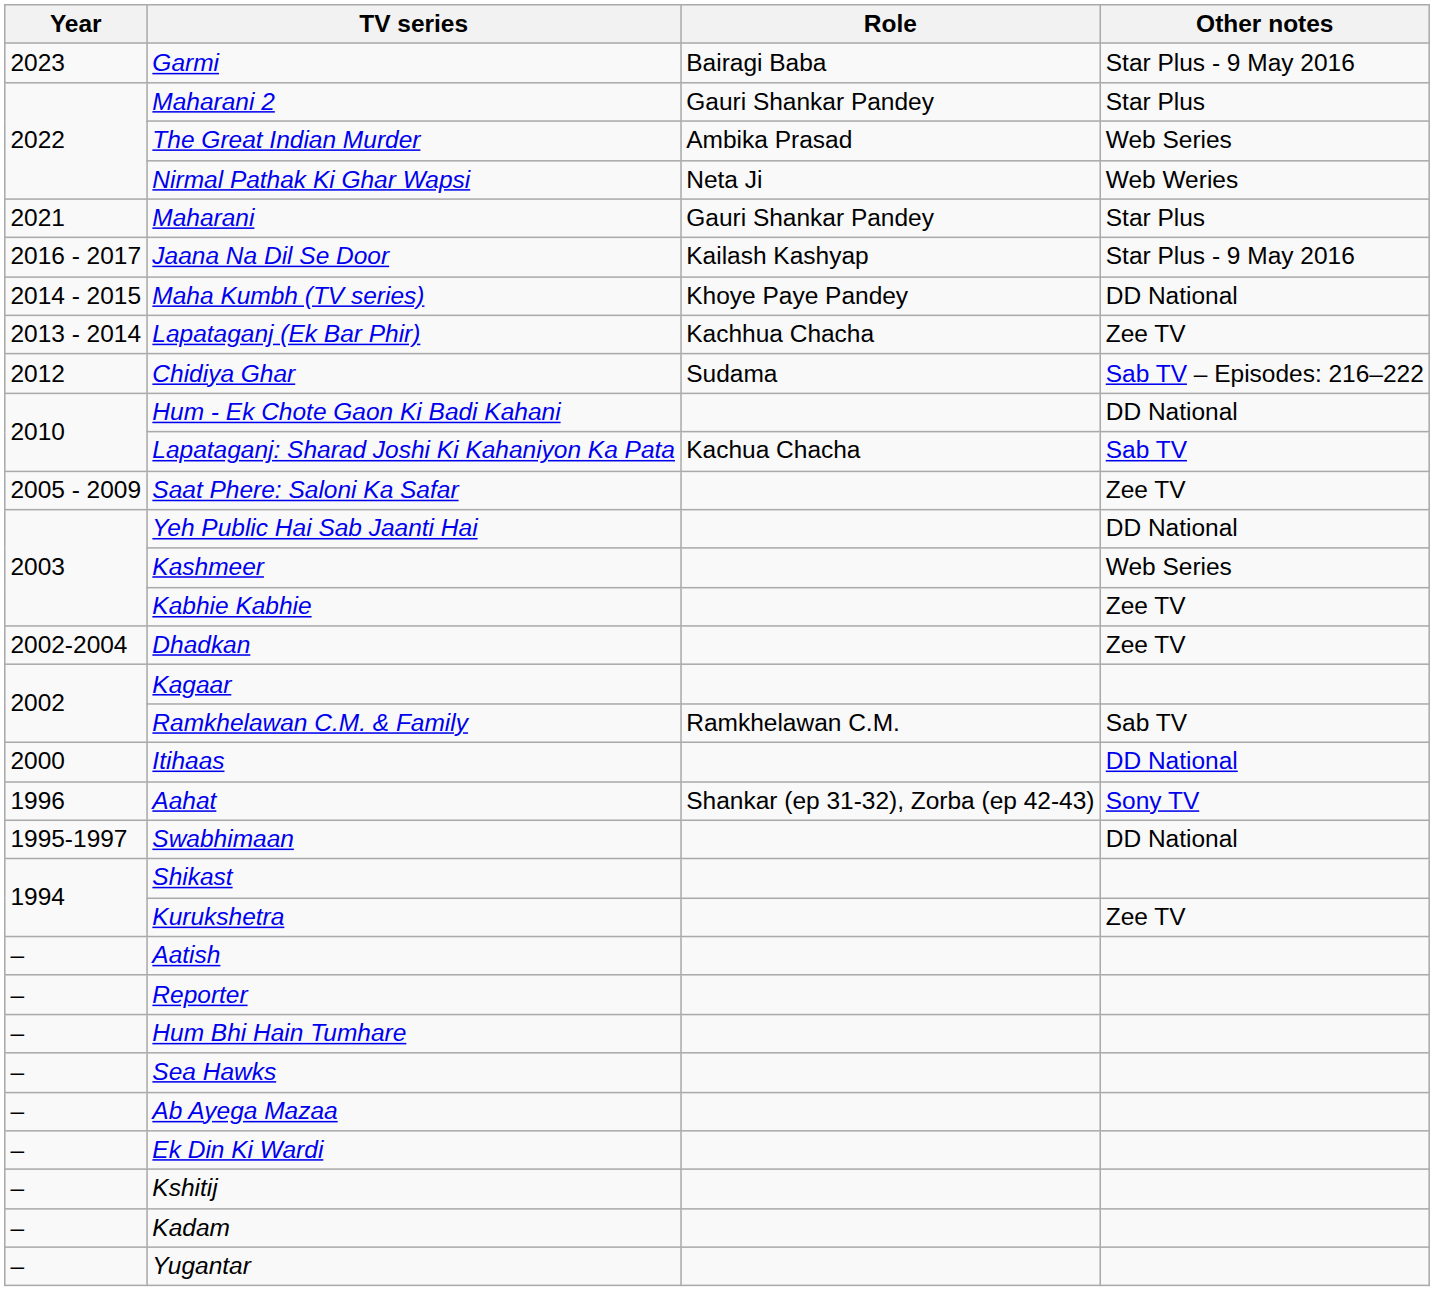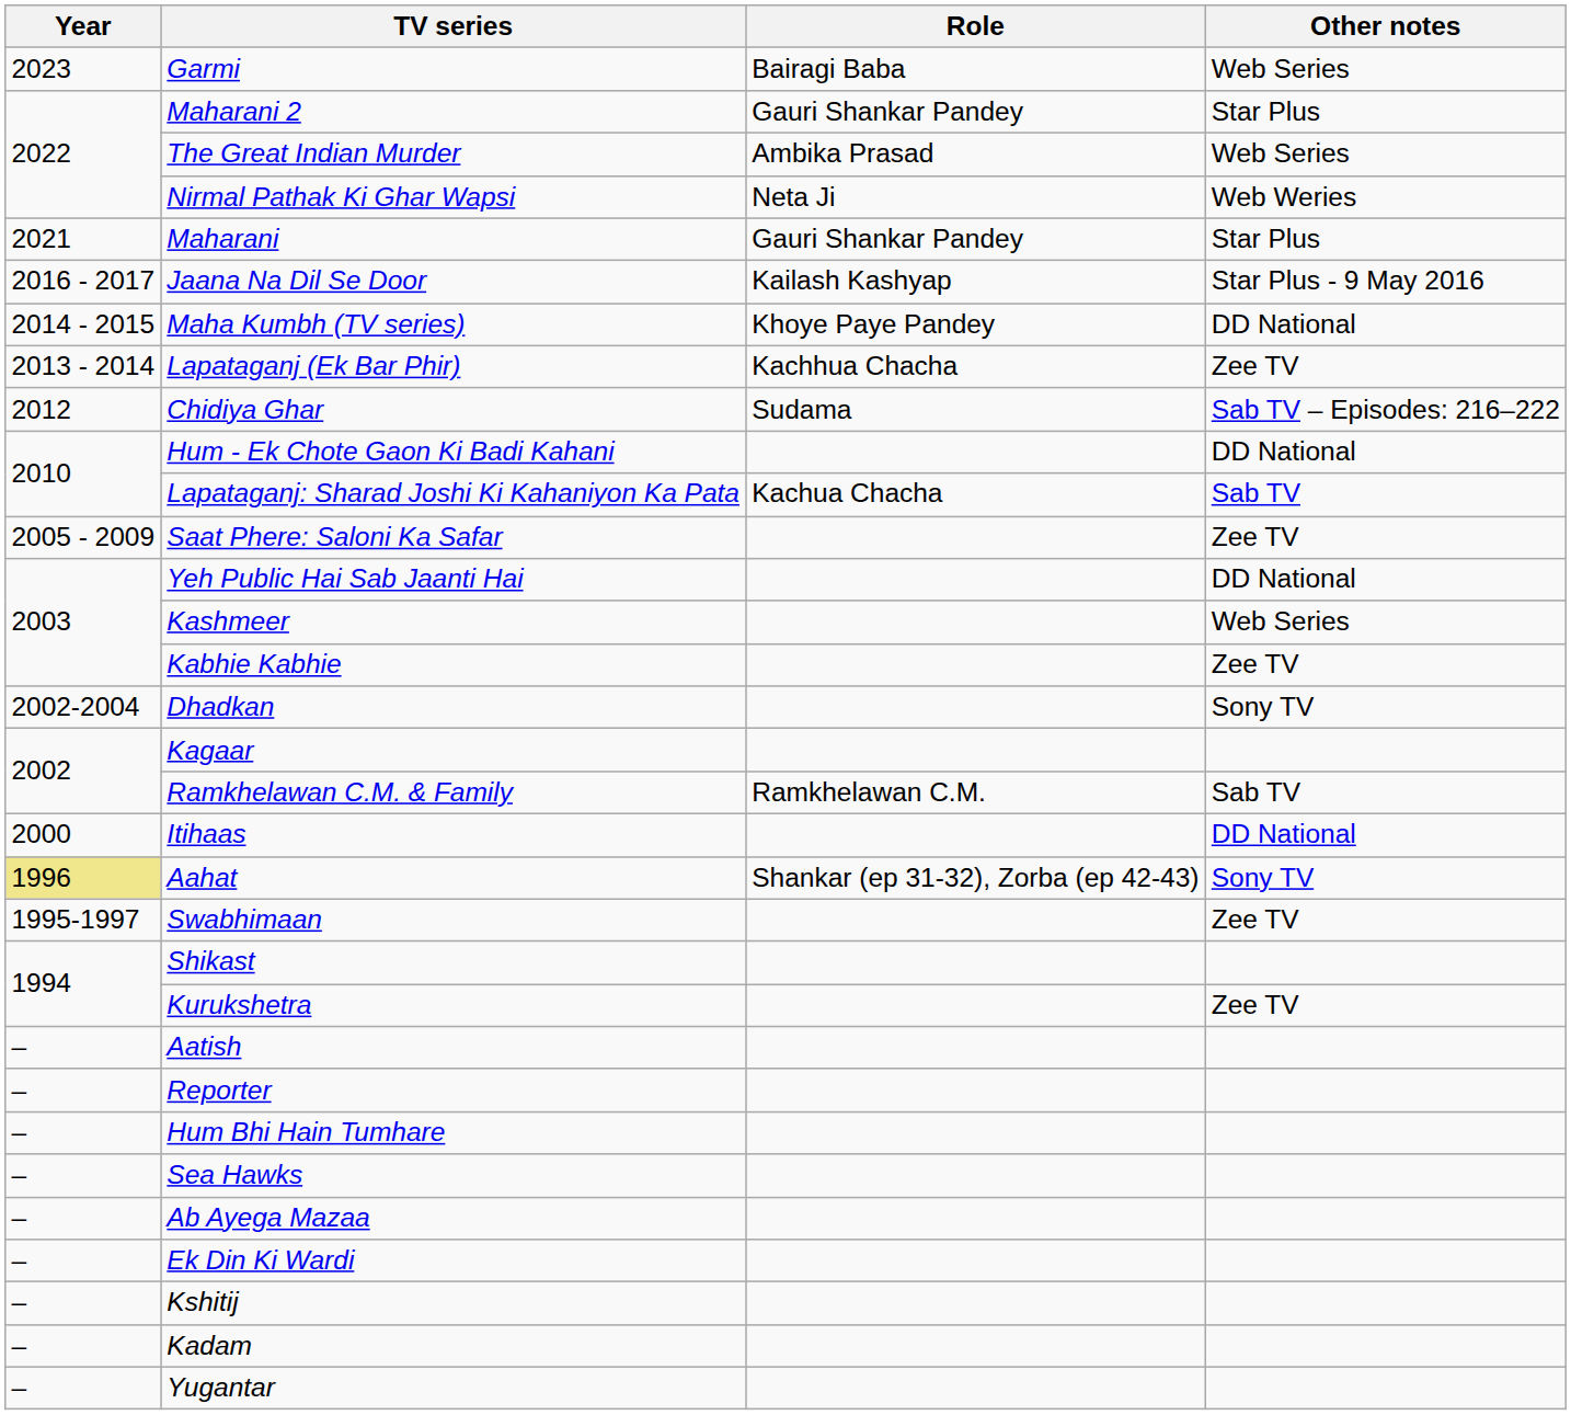 <table class="wikitable">
 <tr>
 <th>Year</th>
 <th>TV series</th>
 <th>Role</th>
 <th>Other notes</th>
 </tr>
 <tr>
 <td>2023</td>
 <td><em><a href='#'>Garmi</a></em></td>
 <td>Bairagi Baba</td>
-<td>Star Plus - 9 May 2016</td>
+<td>Web Series</td>
 </tr>
 <tr>
 <td Rowspan="3">2022</td>
 <td><em><a href='#'>Maharani 2</a></em></td>
 <td>Gauri Shankar Pandey</td>
 <td>Star Plus</td>
 </tr>
 <tr>
 <td><em><a href='#'>The Great Indian Murder</a></em></td>
 <td>Ambika Prasad</td>
 <td>Web Series</td>
 </tr>
 <tr>
 <td><em><a href='#'>Nirmal Pathak Ki Ghar Wapsi</a></em></td>
 <td>Neta Ji</td>
 <td>Web Weries</td>
 </tr>
 <tr>
 <td>2021</td>
 <td><em><a href='#'>Maharani</a></em></td>
 <td>Gauri Shankar Pandey</td>
 <td>Star Plus</td>
 </tr>
 <tr>
 <td>2016 - 2017</td>
 <td><em><a href='#'>Jaana Na Dil Se Door</a></em></td>
 <td>Kailash Kashyap</td>
 <td>Star Plus - 9 May 2016</td>
 </tr>
 <tr>
 <td>2014 - 2015</td>
 <td><em><a href='#'>Maha Kumbh (TV series)</a></em></td>
 <td>Khoye Paye Pandey</td>
 <td>DD National</td>
 </tr>
 <tr>
 <td>2013 - 2014</td>
 <td><em><a href='#'>Lapataganj (Ek Bar Phir)</a></em></td>
 <td>Kachhua Chacha</td>
 <td>Zee TV</td>
 </tr>
 <tr>
 <td>2012</td>
 <td><em><a href='#'>Chidiya Ghar</a></em></td>
 <td>Sudama</td>
 <td><a href='#'>Sab TV</a> – Episodes: 216–222</td>
 </tr>
 <tr>
 <td Rowspan="2">2010</td>
 <td><em><a href='#'>Hum - Ek Chote Gaon Ki Badi Kahani</a></em></td>
 <td></td>
 <td>DD National</td>
 </tr>
 <tr>
 <td><em><a href='#'>Lapataganj: Sharad Joshi Ki Kahaniyon Ka Pata</a></em></td>
 <td>Kachua Chacha</td>
 <td><a href='#'>Sab TV</a></td>
 </tr>
 <tr>
 <td>2005 - 2009</td>
 <td><em><a href='#'>Saat Phere: Saloni Ka Safar</a></em></td>
 <td></td>
 <td>Zee TV</td>
 </tr>
 <tr>
 <td Rowspan="3">2003</td>
 <td><em><a href='#'>Yeh Public Hai Sab Jaanti Hai</a></em></td>
 <td></td>
 <td>DD National</td>
 </tr>
 <tr>
 <td><em><a href='#'>Kashmeer</a></em></td>
 <td></td>
 <td>Web Series</td>
 </tr>
 <tr>
 <td><em><a href='#'>Kabhie Kabhie</a></em></td>
 <td></td>
 <td>Zee TV</td>
 </tr>
 <tr>
 <td>2002-2004</td>
 <td><em><a href='#'>Dhadkan</a></em></td>
 <td></td>
-<td>Zee TV</td>
+<td>Sony TV</td>
 </tr>
 <tr>
 <td Rowspan="2">2002</td>
 <td><em><a href='#'>Kagaar</a></em></td>
 <td></td>
 <td></td>
 </tr>
 <tr>
 <td><em><a href='#'>Ramkhelawan C.M. & Family</a></em></td>
 <td>Ramkhelawan C.M.</td>
 <td>Sab TV</td>
 </tr>
 <tr>
 <td>2000</td>
 <td><em><a href='#'>Itihaas</a></em></td>
 <td></td>
 <td><a href='#'>DD National</a></td>
 </tr>
 <tr>
-<td>1996</td>
+<td style="background: khaki;">1996</td>
 <td><em><a href='#'>Aahat</a></em></td>
 <td>Shankar (ep 31-32), Zorba (ep 42-43)</td>
 <td><a href='#'>Sony TV</a></td>
 </tr>
 <tr>
 <td>1995-1997</td>
 <td><em><a href='#'>Swabhimaan</a></em></td>
 <td></td>
-<td>DD National</td>
+<td>Zee TV</td>
 </tr>
 <tr>
 <td Rowspan="2">1994</td>
 <td><em><a href='#'>Shikast</a></em></td>
 <td></td>
 <td></td>
 </tr>
 <tr>
 <td><em><a href='#'>Kurukshetra</a></em></td>
 <td></td>
 <td>Zee TV</td>
 </tr>
 <tr>
 <td>–</td>
 <td><em><a href='#'>Aatish</a></em></td>
 <td></td>
 <td></td>
 </tr>
 <tr>
 <td>–</td>
 <td><em><a href='#'>Reporter</a></em></td>
 <td></td>
 <td></td>
 </tr>
 <tr>
 <td>–</td>
 <td><em><a href='#'>Hum Bhi Hain Tumhare</a></em></td>
 <td></td>
 <td></td>
 </tr>
 <tr>
 <td>–</td>
 <td><em><a href='#'>Sea Hawks</a></em></td>
 <td></td>
 <td></td>
 </tr>
 <tr>
 <td>–</td>
 <td><em><a href='#'>Ab Ayega Mazaa</a></em></td>
 <td></td>
 <td></td>
 </tr>
 <tr>
 <td>–</td>
 <td><em><a href='#'>Ek Din Ki Wardi</a></em></td>
 <td></td>
 <td></td>
 </tr>
 <tr>
 <td>–</td>
 <td><em>Kshitij</em></td>
 <td></td>
 <td></td>
 </tr>
 <tr>
 <td>–</td>
 <td><em>Kadam</em></td>
 <td></td>
 <td></td>
 </tr>
 <tr>
 <td>–</td>
 <td><em>Yugantar</em></td>
 <td></td>
 <td></td>
 </tr>
 </table>
